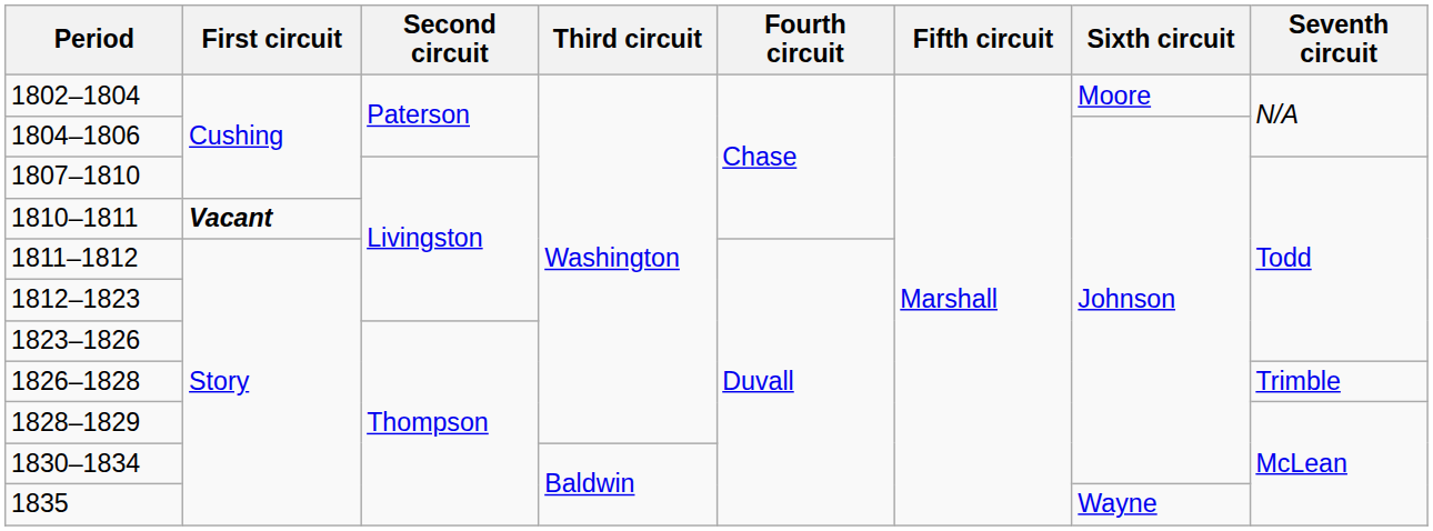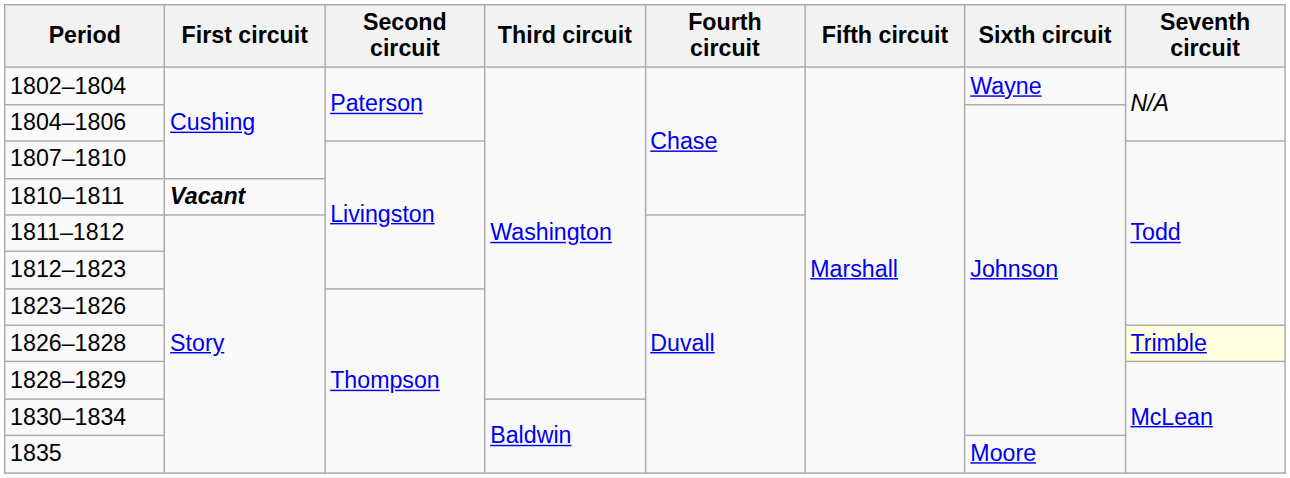 <table class="wikitable" style="width:100%">
 <tr>
 <th scope=col width="12.5%">Period</th>
 <th scope=col width="12.5%">First circuit</th>
 <th scope=col width="12.5%">Second circuit</th>
 <th scope=col width="12.5%">Third circuit</th>
 <th scope=col width="12.5%">Fourth circuit</th>
 <th scope=col width="12.5%">Fifth circuit</th>
 <th scope=col width="12.5%">Sixth circuit</th>
 <th scope=col width="12.5%">Seventh circuit</th>
 </tr>
 <tr>
 <td>1802–1804</td>
 <td rowspan="3"><a href='#'>Cushing</a></td>
 <td rowspan="2"><a href='#'>Paterson</a></td>
 <td rowspan="9"><a href='#'>Washington</a></td>
 <td rowspan="4"><a href='#'>Chase</a></td>
 <td rowspan="11"><a href='#'>Marshall</a></td>
-<td><a href='#'>Moore</a></td>
+<td><a href='#'>Wayne</a></td>
 <td rowspan="2"><em>N/A</em></td>
 </tr>
 <tr>
 <td>1804–1806</td>
 <td rowspan="9"><a href='#'>Johnson</a></td>
 </tr>
 <tr>
 <td>1807–1810</td>
 <td rowspan="4"><a href='#'>Livingston</a></td>
 <td rowspan="5"><a href='#'>Todd</a></td>
 </tr>
 <tr>
 <td>1810–1811</td>
 <td><strong><em>Vacant</em></strong></td>
 </tr>
 <tr>
 <td>1811–1812</td>
 <td rowspan="7"><a href='#'>Story</a></td>
 <td rowspan="7"><a href='#'>Duvall</a></td>
 </tr>
 <tr>
 <td>1812–1823</td>
 </tr>
 <tr>
 <td>1823–1826</td>
 <td rowspan="5"><a href='#'>Thompson</a></td>
 </tr>
 <tr>
 <td>1826–1828</td>
-<td><a href='#'>Trimble</a></td>
+<td style="background: lightyellow;"><a href='#'>Trimble</a></td>
 </tr>
 <tr>
 <td>1828–1829</td>
 <td rowspan="3"><a href='#'>McLean</a></td>
 </tr>
 <tr>
 <td>1830–1834</td>
 <td rowspan="2"><a href='#'>Baldwin</a></td>
 </tr>
 <tr>
 <td>1835</td>
-<td><a href='#'>Wayne</a></td>
+<td><a href='#'>Moore</a></td>
 </tr>
 </table>
